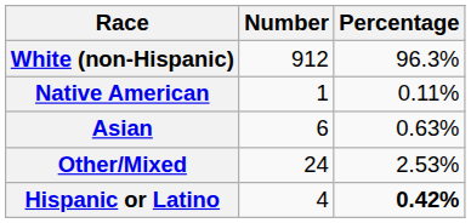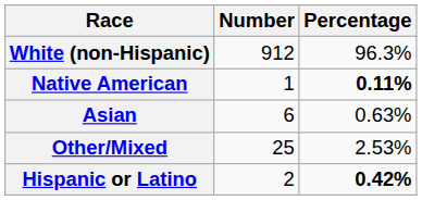 <table class="wikitable" style="text-align:right">
 <tr>
 <th scope="col">Race</th>
 <th scope="col">Number</th>
 <th scope="col">Percentage</th>
 </tr>
 <tr>
 <th scope="row"><a href='#'>White</a> (non-Hispanic)</th>
 <td>912</td>
 <td>96.3%</td>
 </tr>
 <tr>
 <th scope="row"><a href='#'>Native American</a></th>
 <td>1</td>
-<td>0.11%</td>
+<td><strong>0.11%</strong></td>
 </tr>
 <tr>
 <th scope="row"><a href='#'>Asian</a></th>
 <td>6</td>
 <td>0.63%</td>
 </tr>
 <tr>
 <th scope="row"><a href='#'>Other/Mixed</a></th>
-<td>24</td>
+<td>25</td>
 <td>2.53%</td>
 </tr>
 <tr>
 <th scope="row"><a href='#'>Hispanic</a> or <a href='#'>Latino</a></th>
-<td>4</td>
+<td>2</td>
 <td><strong>0.42%</strong></td>
 </tr>
 </table>
